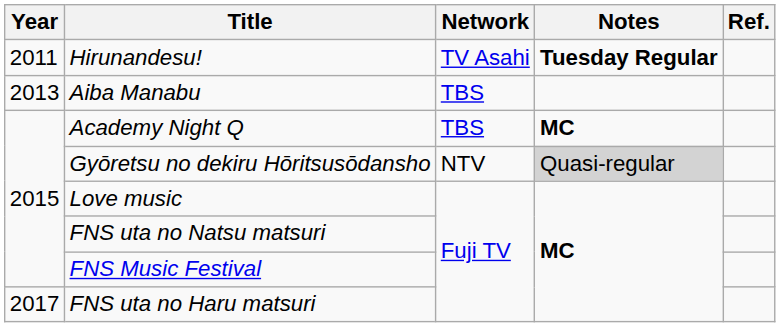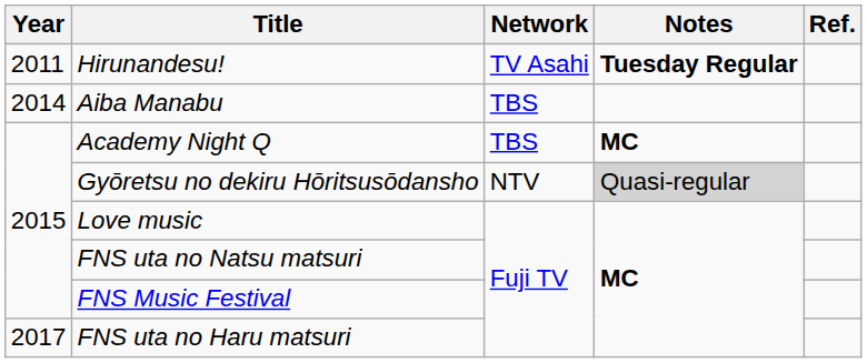 <table class="wikitable">
 <tr>
 <th>Year</th>
 <th>Title</th>
 <th>Network</th>
 <th>Notes</th>
 <th>Ref.</th>
 </tr>
 <tr>
 <td>2011</td>
 <td><em>Hirunandesu!</em></td>
 <td><a href='#'>TV Asahi</a></td>
 <td><strong>Tuesday Regular</strong></td>
 <td></td>
 </tr>
 <tr>
-<td>2013</td>
+<td>2014</td>
 <td><em>Aiba Manabu</em></td>
 <td><a href='#'>TBS</a></td>
 <td></td>
 <td></td>
 </tr>
 <tr>
 <td rowspan="5">2015</td>
 <td><em>Academy Night Q</em></td>
 <td><a href='#'>TBS</a></td>
 <td><strong>MC</strong></td>
 <td></td>
 </tr>
 <tr>
 <td><em>Gyōretsu no dekiru Hōritsusōdansho</em></td>
 <td>NTV</td>
 <td style="background: lightgrey;">Quasi-regular</td>
 <td></td>
 </tr>
 <tr>
 <td><em>Love music</em></td>
 <td rowspan="4"><a href='#'>Fuji TV</a></td>
 <td rowspan="4"><strong>MC</strong></td>
 <td></td>
 </tr>
 <tr>
 <td><em>FNS uta no Natsu matsuri</em></td>
 <td></td>
 </tr>
 <tr>
 <td><em><a href='#'>FNS Music Festival</a></em></td>
 <td></td>
 </tr>
 <tr>
 <td>2017</td>
 <td><em>FNS uta no Haru matsuri</em></td>
 <td></td>
 </tr>
 </table>
